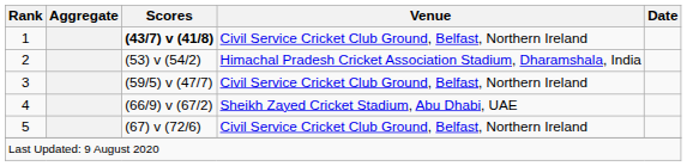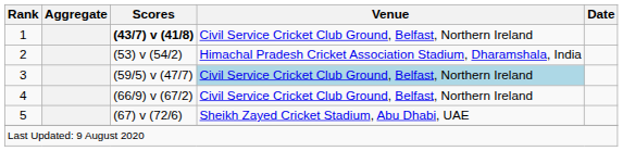 <table class="wikitable plainrowheaders sortable">
 <tr>
 <th scope=col>Rank</th>
 <th scope=col>Aggregate</th>
 <th scope=col>Scores</th>
 <th scope=col>Venue</th>
 <th scope=col>Date</th>
 </tr>
 <tr>
 <td align=center>1</td>
 <th scope=row style=text-align:center;></th>
 <td><strong> (43/7) v  (41/8)</strong></td>
 <td><a href='#'>Civil Service Cricket Club Ground</a>, <a href='#'>Belfast</a>, Northern Ireland</td>
 <td></td>
 </tr>
 <tr>
 <td align=center>2</td>
 <th scope=row style=text-align:center;></th>
 <td> (53) v  (54/2)</td>
 <td><a href='#'>Himachal Pradesh Cricket Association Stadium</a>, <a href='#'>Dharamshala</a>, India</td>
 <td> </td>
 </tr>
 <tr>
 <td align=center>3</td>
 <th scope=row style=text-align:center;></th>
 <td> (59/5) v  (47/7)</td>
-<td><a href='#'>Civil Service Cricket Club Ground</a>, <a href='#'>Belfast</a>, Northern Ireland</td>
+<td style="background: lightblue;"><a href='#'>Civil Service Cricket Club Ground</a>, <a href='#'>Belfast</a>, Northern Ireland</td>
 <td></td>
 </tr>
 <tr>
 <td align=center>4</td>
 <th scope=row style=text-align:center;></th>
 <td> (66/9) v  (67/2)</td>
-<td><a href='#'>Sheikh Zayed Cricket Stadium</a>, <a href='#'>Abu Dhabi</a>, UAE</td>
+<td><a href='#'>Civil Service Cricket Club Ground</a>, <a href='#'>Belfast</a>, Northern Ireland</td>
 <td></td>
 </tr>
 <tr>
 <td align=center>5</td>
 <th scope=row style=text-align:center;></th>
 <td> (67) v  (72/6)</td>
-<td><a href='#'>Civil Service Cricket Club Ground</a>, <a href='#'>Belfast</a>, Northern Ireland</td>
+<td><a href='#'>Sheikh Zayed Cricket Stadium</a>, <a href='#'>Abu Dhabi</a>, UAE</td>
 <td></td>
 </tr>
 <tr>
 </tr>
 <tr class=sortbottom>
 <td colspan=5><small>Last Updated: 9 August 2020</small></td>
 </tr>
 </table>
